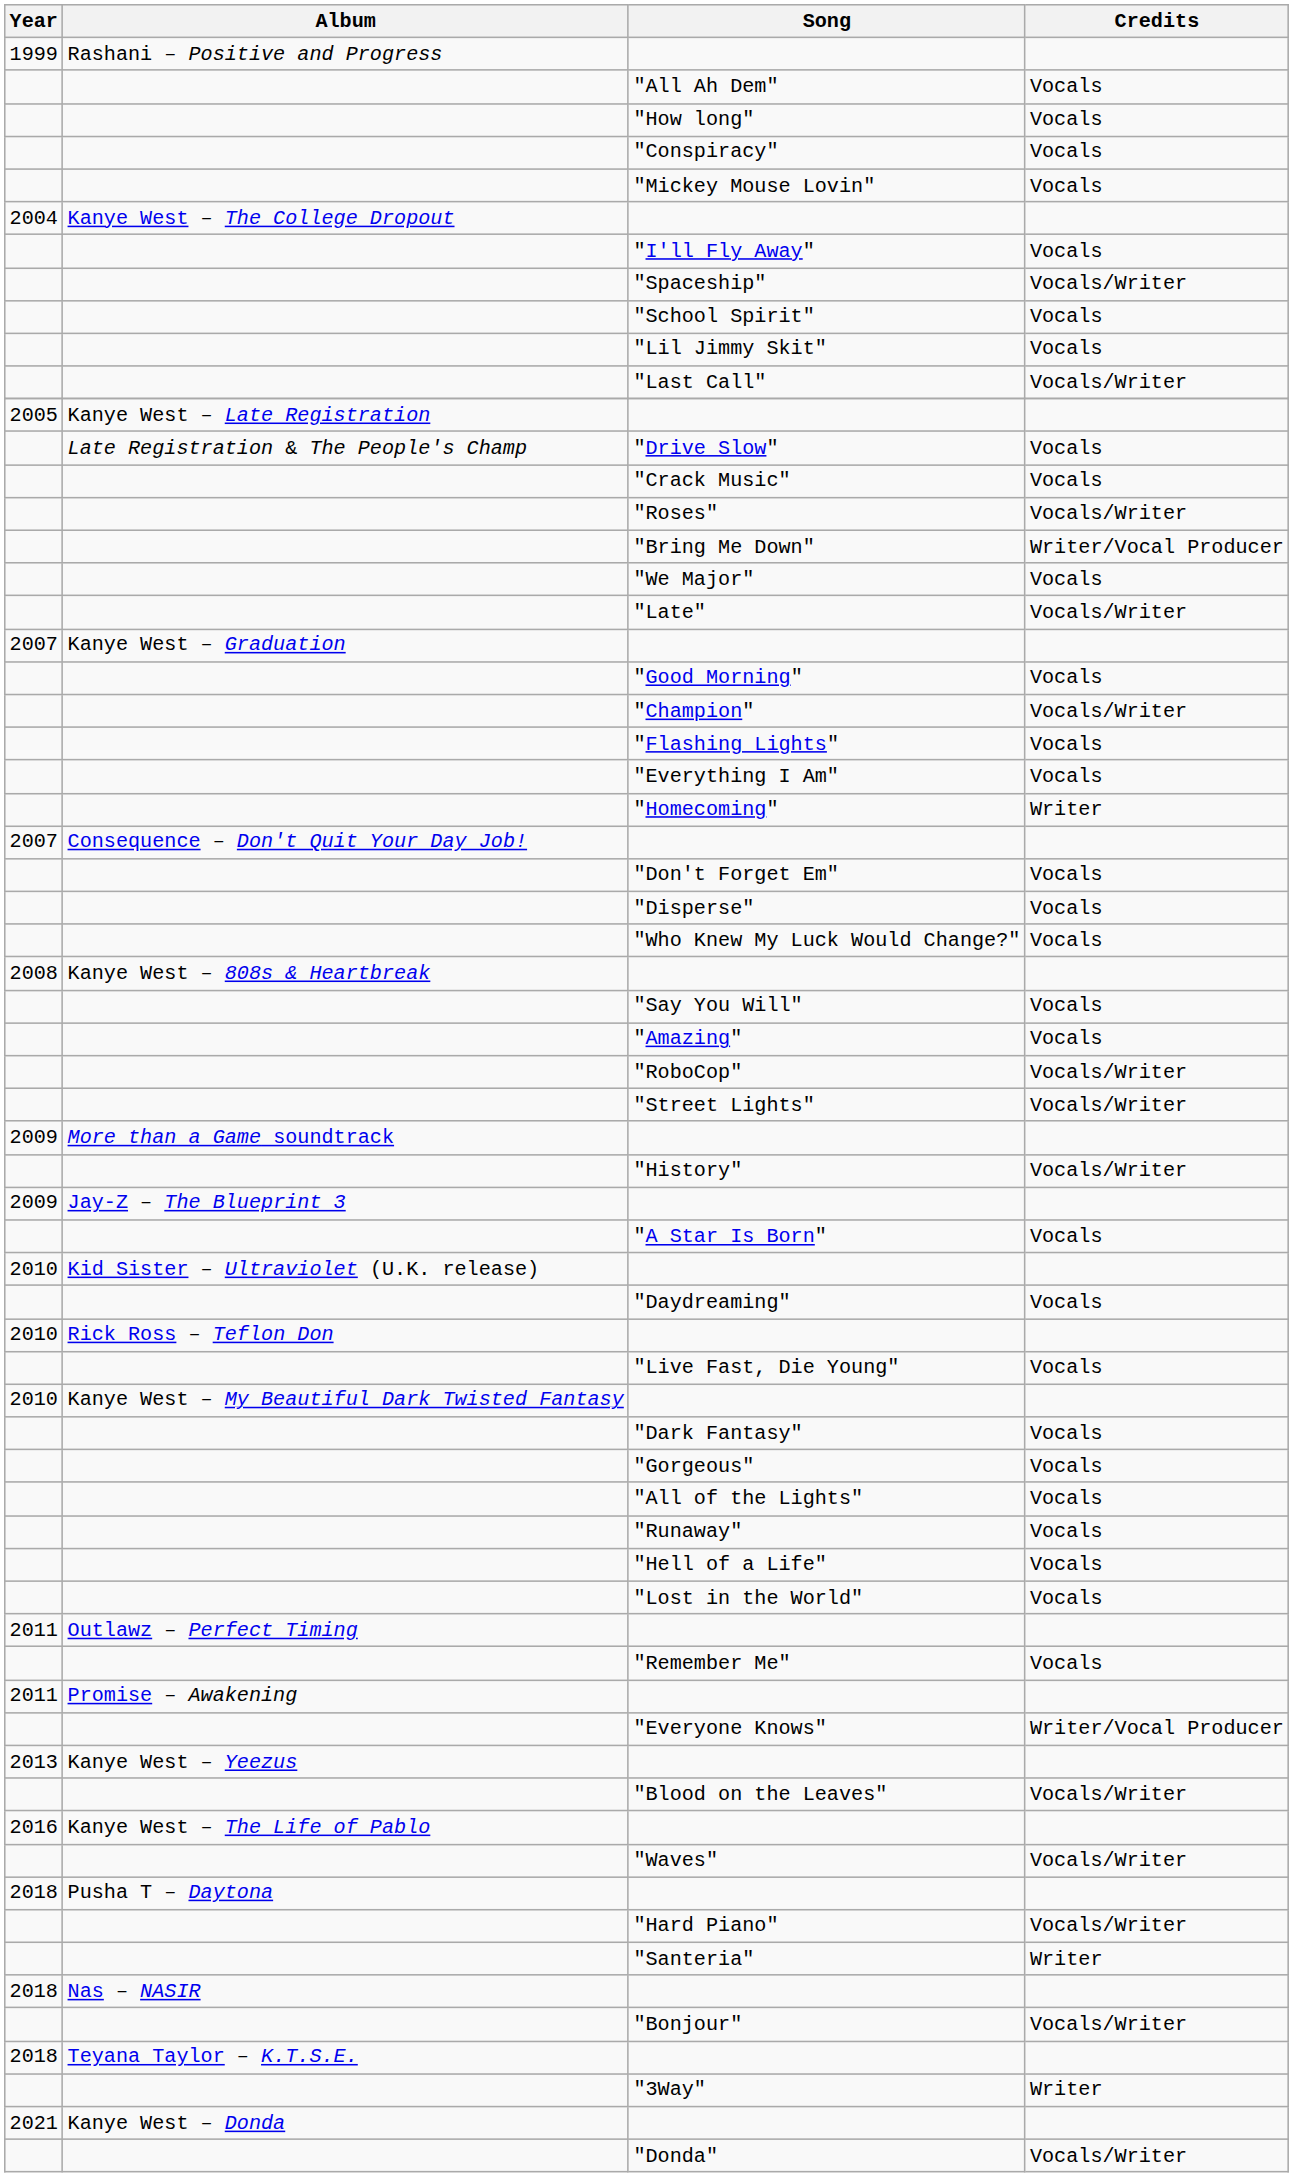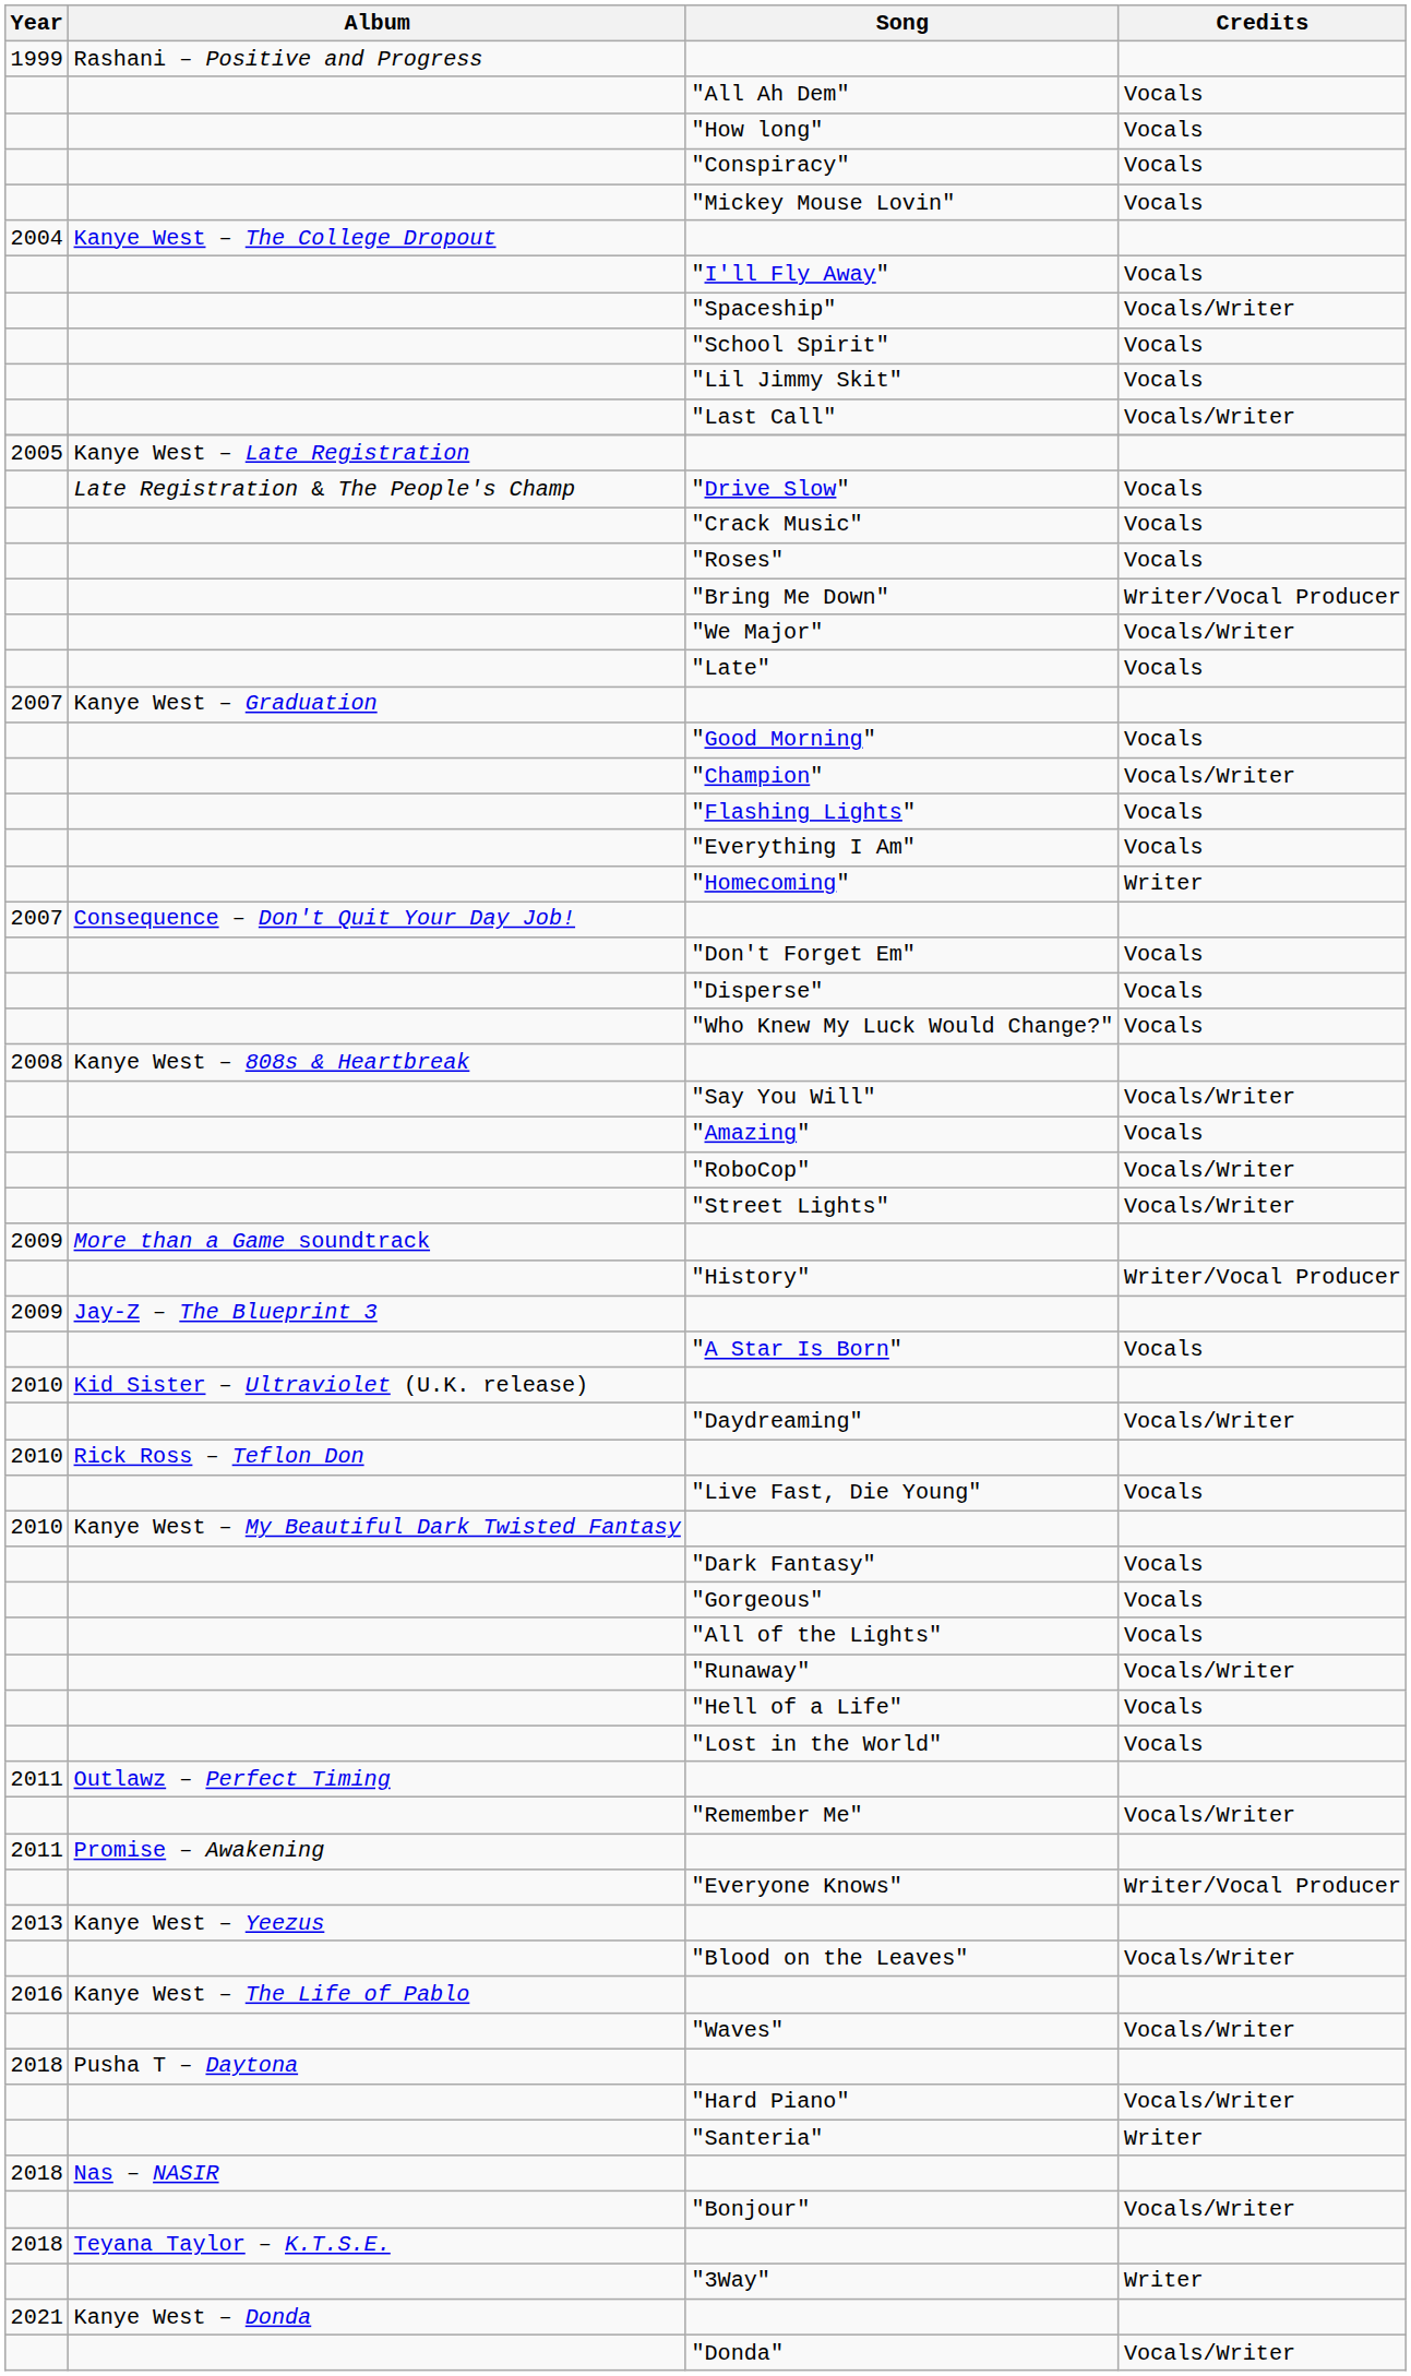 <table class="wikitable sortable">
 <tr>
 <th>Year</th>
 <th>Album</th>
 <th>Song</th>
 <th>Credits</th>
 </tr>
 <tr>
 <td>1999</td>
 <td>Rashani – <em>Positive and Progress</em></td>
 <td></td>
 <td></td>
 </tr>
 <tr>
 <td></td>
 <td></td>
 <td>"All Ah Dem"</td>
 <td>Vocals</td>
 </tr>
 <tr>
 <td></td>
 <td></td>
 <td>"How long"</td>
 <td>Vocals</td>
 </tr>
 <tr>
 <td></td>
 <td></td>
 <td>"Conspiracy"</td>
 <td>Vocals</td>
 </tr>
 <tr>
 <td></td>
 <td></td>
 <td>"Mickey Mouse Lovin"</td>
 <td>Vocals</td>
 </tr>
 <tr>
 <td>2004</td>
 <td><a href='#'>Kanye West</a> – <em><a href='#'>The College Dropout</a></em></td>
 <td></td>
 <td></td>
 </tr>
 <tr>
 <td></td>
 <td></td>
 <td>"<a href='#'>I'll Fly Away</a>"</td>
 <td>Vocals</td>
 </tr>
 <tr>
 <td></td>
 <td></td>
 <td>"Spaceship"</td>
 <td>Vocals/Writer</td>
 </tr>
 <tr>
 <td></td>
 <td></td>
 <td>"School Spirit"</td>
 <td>Vocals</td>
 </tr>
 <tr>
 <td></td>
 <td></td>
 <td>"Lil Jimmy Skit"</td>
 <td>Vocals</td>
 </tr>
 <tr>
 <td></td>
 <td></td>
 <td>"Last Call"</td>
 <td>Vocals/Writer</td>
 </tr>
 <tr>
 </tr>
 <tr>
 <td>2005</td>
 <td>Kanye West – <em><a href='#'>Late Registration</a></em></td>
 <td></td>
 <td></td>
 </tr>
 <tr>
 <td></td>
 <td><em>Late Registration</em> & <em>The People's Champ</em></td>
 <td>"<a href='#'>Drive Slow</a>"</td>
 <td>Vocals</td>
 </tr>
 <tr>
 <td></td>
 <td></td>
 <td>"Crack Music"</td>
 <td>Vocals</td>
 </tr>
 <tr>
 <td></td>
 <td></td>
 <td>"Roses"</td>
-<td>Vocals/Writer</td>
+<td>Vocals</td>
 </tr>
 <tr>
 <td></td>
 <td></td>
 <td>"Bring Me Down"</td>
 <td>Writer/Vocal Producer</td>
 </tr>
 <tr>
 <td></td>
 <td></td>
 <td>"We Major"</td>
-<td>Vocals</td>
+<td>Vocals/Writer</td>
 </tr>
 <tr>
 <td></td>
 <td></td>
 <td>"Late"</td>
-<td>Vocals/Writer</td>
+<td>Vocals</td>
 </tr>
 <tr>
 <td>2007</td>
 <td>Kanye West – <em><a href='#'>Graduation</a></em></td>
 <td></td>
 <td></td>
 </tr>
 <tr>
 <td></td>
 <td></td>
 <td>"<a href='#'>Good Morning</a>"</td>
 <td>Vocals</td>
 </tr>
 <tr>
 <td></td>
 <td></td>
 <td>"<a href='#'>Champion</a>"</td>
 <td>Vocals/Writer</td>
 </tr>
 <tr>
 <td></td>
 <td></td>
 <td>"<a href='#'>Flashing Lights</a>"</td>
 <td>Vocals</td>
 </tr>
 <tr>
 <td></td>
 <td></td>
 <td>"Everything I Am"</td>
 <td>Vocals</td>
 </tr>
 <tr>
 <td></td>
 <td></td>
 <td>"<a href='#'>Homecoming</a>"</td>
 <td>Writer</td>
 </tr>
 <tr>
 <td>2007</td>
 <td><a href='#'>Consequence</a> – <em><a href='#'>Don't Quit Your Day Job!</a></em></td>
 <td></td>
 <td></td>
 </tr>
 <tr>
 <td></td>
 <td></td>
 <td>"Don't Forget Em"</td>
 <td>Vocals</td>
 </tr>
 <tr>
 <td></td>
 <td></td>
 <td>"Disperse"</td>
 <td>Vocals</td>
 </tr>
 <tr>
 <td></td>
 <td></td>
 <td>"Who Knew My Luck Would Change?"</td>
 <td>Vocals</td>
 </tr>
 <tr>
 <td>2008</td>
 <td>Kanye West – <em><a href='#'>808s & Heartbreak</a></em></td>
 <td></td>
 <td></td>
 </tr>
 <tr>
 <td></td>
 <td></td>
 <td>"Say You Will"</td>
-<td>Vocals</td>
+<td>Vocals/Writer</td>
 </tr>
 <tr>
 <td></td>
 <td></td>
 <td>"<a href='#'>Amazing</a>"</td>
 <td>Vocals</td>
 </tr>
 <tr>
 <td></td>
 <td></td>
 <td>"RoboCop"</td>
 <td>Vocals/Writer</td>
 </tr>
 <tr>
 <td></td>
 <td></td>
 <td>"Street Lights"</td>
 <td>Vocals/Writer</td>
 </tr>
 <tr>
 <td>2009</td>
 <td><a href='#'><em>More than a Game</em> soundtrack</a></td>
 <td></td>
 <td></td>
 </tr>
 <tr>
 <td></td>
 <td></td>
 <td>"History"</td>
-<td>Vocals/Writer</td>
+<td>Writer/Vocal Producer</td>
 </tr>
 <tr>
 <td>2009</td>
 <td><a href='#'>Jay-Z</a> – <em><a href='#'>The Blueprint 3</a></em></td>
 <td></td>
 <td></td>
 </tr>
 <tr>
 <td></td>
 <td></td>
 <td>"<a href='#'>A Star Is Born</a>"</td>
 <td>Vocals</td>
 </tr>
 <tr>
 <td>2010</td>
 <td><a href='#'>Kid Sister</a> – <em><a href='#'>Ultraviolet</a></em> (U.K. release)</td>
 <td></td>
 <td></td>
 </tr>
 <tr>
 <td></td>
 <td></td>
 <td>"Daydreaming"</td>
-<td>Vocals</td>
+<td>Vocals/Writer</td>
 </tr>
 <tr>
 <td>2010</td>
 <td><a href='#'>Rick Ross</a> – <em><a href='#'>Teflon Don</a></em></td>
 <td></td>
 <td></td>
 </tr>
 <tr>
 <td></td>
 <td></td>
 <td>"Live Fast, Die Young"</td>
 <td>Vocals</td>
 </tr>
 <tr>
 <td>2010</td>
 <td>Kanye West – <em><a href='#'>My Beautiful Dark Twisted Fantasy</a></em></td>
 <td></td>
 <td></td>
 </tr>
 <tr>
 <td></td>
 <td></td>
 <td>"Dark Fantasy"</td>
 <td>Vocals</td>
 </tr>
 <tr>
 <td></td>
 <td></td>
 <td>"Gorgeous"</td>
 <td>Vocals</td>
 </tr>
 <tr>
 <td></td>
 <td></td>
 <td>"All of the Lights"</td>
 <td>Vocals</td>
 </tr>
 <tr>
 <td></td>
 <td></td>
 <td>"Runaway"</td>
-<td>Vocals</td>
+<td>Vocals/Writer</td>
 </tr>
 <tr>
 <td></td>
 <td></td>
 <td>"Hell of a Life"</td>
 <td>Vocals</td>
 </tr>
 <tr>
 <td></td>
 <td></td>
 <td>"Lost in the World"</td>
 <td>Vocals</td>
 </tr>
 <tr>
 <td>2011</td>
 <td><a href='#'>Outlawz</a> – <em><a href='#'>Perfect Timing</a></em></td>
 <td></td>
 <td></td>
 </tr>
 <tr>
 <td></td>
 <td></td>
 <td>"Remember Me"</td>
-<td>Vocals</td>
+<td>Vocals/Writer</td>
 </tr>
 <tr>
 <td>2011</td>
 <td><a href='#'>Promise</a> – <em>Awakening</em></td>
 <td></td>
 <td></td>
 </tr>
 <tr>
 <td></td>
 <td></td>
 <td>"Everyone Knows"</td>
 <td>Writer/Vocal Producer</td>
 </tr>
 <tr>
 <td>2013</td>
 <td>Kanye West – <em><a href='#'>Yeezus</a></em></td>
 <td></td>
 <td></td>
 </tr>
 <tr>
 <td></td>
 <td></td>
 <td>"Blood on the Leaves"</td>
 <td>Vocals/Writer</td>
 </tr>
 <tr>
 <td>2016</td>
 <td>Kanye West – <em><a href='#'>The Life of Pablo</a></em></td>
 <td></td>
 <td></td>
 </tr>
 <tr>
 <td></td>
 <td></td>
 <td>"Waves"</td>
 <td>Vocals/Writer</td>
 </tr>
 <tr>
 <td>2018</td>
 <td>Pusha T – <em><a href='#'>Daytona</a></em></td>
 <td></td>
 <td></td>
 </tr>
 <tr>
 <td></td>
 <td></td>
 <td>"Hard Piano"</td>
 <td>Vocals/Writer</td>
 </tr>
 <tr>
 <td></td>
 <td></td>
 <td>"Santeria"</td>
 <td>Writer</td>
 </tr>
 <tr>
 <td>2018</td>
 <td><a href='#'>Nas</a> – <em><a href='#'>NASIR</a></em></td>
 <td></td>
 <td></td>
 </tr>
 <tr>
 <td></td>
 <td></td>
 <td>"Bonjour"</td>
 <td>Vocals/Writer</td>
 </tr>
 <tr>
 <td>2018</td>
 <td><a href='#'>Teyana Taylor</a> – <em><a href='#'>K.T.S.E.</a></em></td>
 <td></td>
 <td></td>
 </tr>
 <tr>
 <td></td>
 <td></td>
 <td>"3Way"</td>
 <td>Writer</td>
 </tr>
 <tr>
 <td>2021</td>
 <td>Kanye West – <em><a href='#'>Donda</a></em></td>
 <td></td>
 <td></td>
 </tr>
 <tr>
 <td></td>
 <td></td>
 <td>"Donda"</td>
 <td>Vocals/Writer</td>
 </tr>
 </table>
